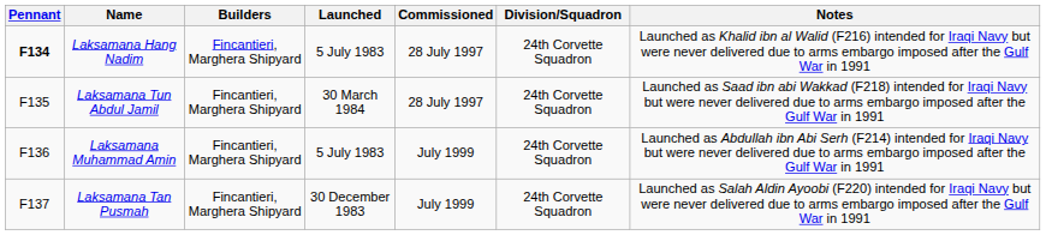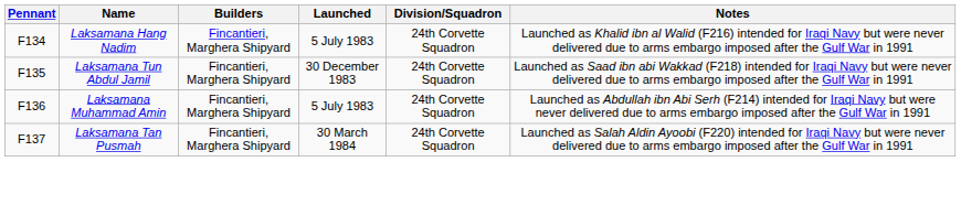 <table class="wikitable" style="text-align:center;">
 <tr>
 <th><a href='#'>Pennant</a></th>
 <th>Name</th>
 <th>Builders</th>
 <th>Launched</th>
-<th>Commissioned</th>
 <th>Division/Squadron</th>
 <th>Notes</th>
 </tr>
 <tr>
-<td><strong>F134</strong></td>
+<td>F134</td>
 <td><a href='#'><em>Laksamana Hang Nadim</em></a></td>
 <td><a href='#'>Fincantieri</a>, Marghera Shipyard</td>
 <td>5 July 1983</td>
-<td>28 July 1997</td>
 <td>24th Corvette Squadron</td>
 <td>Launched as <em>Khalid ibn al Walid</em> (F216) intended for <a href='#'>Iraqi Navy</a> but were never delivered due to arms embargo imposed after the <a href='#'>Gulf War</a> in 1991</td>
 </tr>
 <tr>
 <td>F135</td>
 <td><a href='#'><em>Laksamana Tun Abdul Jamil</em></a></td>
 <td>Fincantieri, Marghera Shipyard</td>
-<td>30 March 1984</td>
-<td>28 July 1997</td>
+<td>30 December 1983</td>
 <td>24th Corvette Squadron</td>
 <td>Launched as <em>Saad ibn abi Wakkad</em> (F218) intended for <a href='#'>Iraqi Navy</a> but were never delivered due to arms embargo imposed after the <a href='#'>Gulf War</a> in 1991</td>
 </tr>
 <tr>
 <td>F136</td>
 <td><a href='#'><em>Laksamana Muhammad Amin</em></a></td>
 <td>Fincantieri, Marghera Shipyard</td>
 <td>5 July 1983</td>
-<td>July 1999</td>
 <td>24th Corvette Squadron</td>
 <td>Launched as <em>Abdullah ibn Abi Serh</em> (F214) intended for <a href='#'>Iraqi Navy</a> but were never delivered due to arms embargo imposed after the <a href='#'>Gulf War</a> in 1991</td>
 </tr>
 <tr>
 <td>F137</td>
 <td><a href='#'><em>Laksamana Tan Pusmah</em></a></td>
 <td>Fincantieri, Marghera Shipyard</td>
-<td>30 December 1983</td>
-<td>July 1999</td>
+<td>30 March 1984</td>
 <td>24th Corvette Squadron</td>
 <td>Launched as <em>Salah Aldin Ayoobi</em> (F220) intended for <a href='#'>Iraqi Navy</a> but were never delivered due to arms embargo imposed after the <a href='#'>Gulf War</a> in 1991</td>
 </tr>
 </table>
